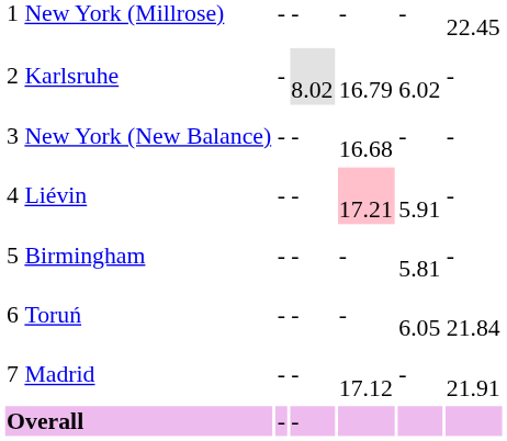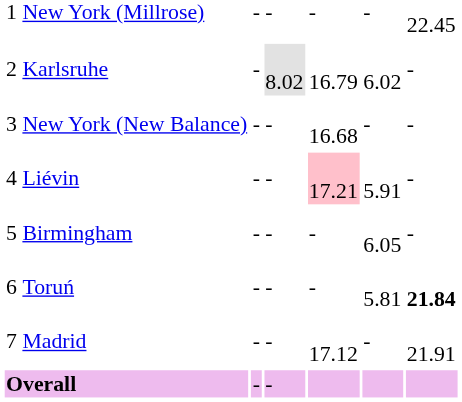 <table>
 <tr>
 <td>1</td>
 <td align=left><a href='#'>New York (Millrose)</a></td>
 <td> -</td>
 <td> -</td>
 <td> -</td>
 <td> -</td>
 <td> <br>22.45</td>
 </tr>
 <tr>
 </tr>
 <tr>
 <td>2</td>
 <td align=left><a href='#'>Karlsruhe</a></td>
 <td> -</td>
 <td bgcolor=#e2e2e2> <br>8.02</td>
 <td> <br>16.79</td>
 <td> <br>6.02</td>
 <td> -</td>
 </tr>
 <tr>
 <td>3</td>
 <td align=left><a href='#'>New York (New Balance)</a></td>
 <td> -</td>
 <td> -</td>
 <td> <br>16.68</td>
 <td> -</td>
 <td> -</td>
 </tr>
 <tr>
 <td>4</td>
 <td align=left><a href='#'>Liévin</a></td>
 <td> -</td>
 <td> -</td>
 <td style="background: pink;"> <br>17.21</td>
 <td> <br>5.91</td>
 <td> -</td>
 </tr>
 <tr>
 <td>5</td>
 <td align=left><a href='#'>Birmingham</a></td>
 <td> -</td>
 <td> -</td>
 <td> -</td>
-<td> <br>5.81</td>
+<td> <br>6.05</td>
 <td> -</td>
 </tr>
 <tr>
 <td>6</td>
 <td align=left><a href='#'>Toruń</a></td>
 <td> -</td>
 <td> -</td>
 <td> -</td>
-<td> <br>6.05</td>
-<td> <br>21.84</td>
+<td> <br>5.81</td>
+<td><strong> <br>21.84</strong></td>
 </tr>
 <tr>
 <td>7</td>
 <td align=left><a href='#'>Madrid</a></td>
 <td> -</td>
 <td> -</td>
 <td> <br>17.12</td>
 <td> -</td>
 <td> <br>21.91</td>
 </tr>
 <tr bgcolor=#eebbee>
 <td colspan="2"><strong>Overall</strong></td>
 <td> -</td>
 <td> -</td>
 <td> </td>
 <td> </td>
 <td> </td>
 </tr>
 </table>
